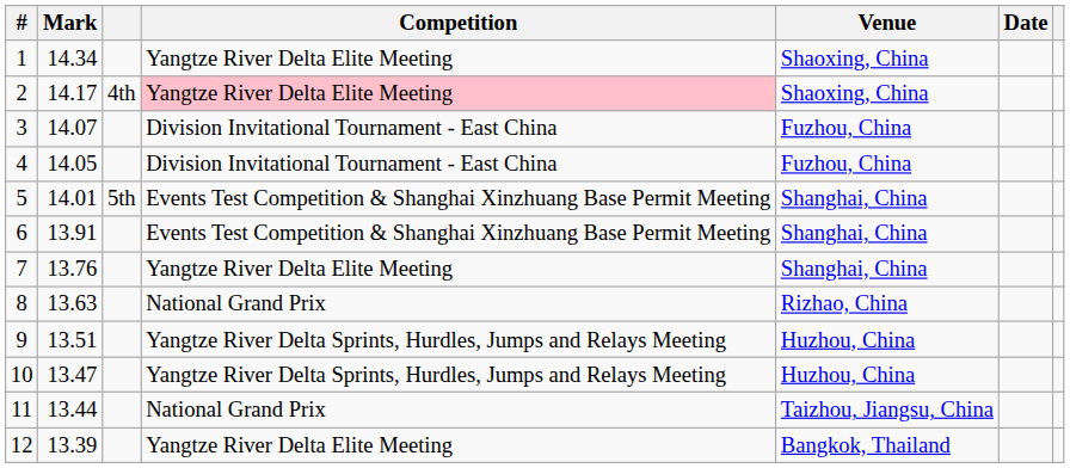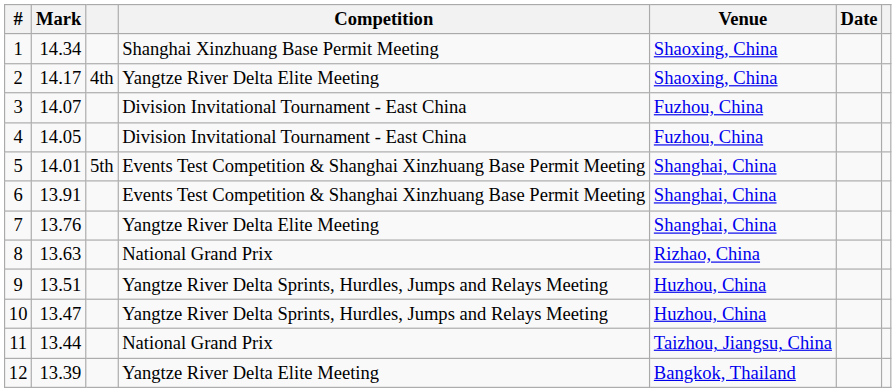 <table class="wikitable sortable">
 <tr>
 <th>#</th>
 <th>Mark</th>
 <th class=unsortable></th>
 <th>Competition</th>
 <th>Venue</th>
 <th>Date</th>
 <th class=unsortable></th>
 </tr>
 <tr>
 <td align=center>1</td>
 <td align=right>14.34 </td>
 <td> </td>
-<td>Yangtze River Delta Elite Meeting</td>
+<td>Shanghai Xinzhuang Base Permit Meeting</td>
 <td><a href='#'>Shaoxing, China</a></td>
 <td align=right></td>
 <td></td>
 </tr>
 <tr>
 <td align=center>2</td>
 <td align=right>14.17 </td>
 <td>4th</td>
-<td style="background: pink;">Yangtze River Delta Elite Meeting</td>
+<td>Yangtze River Delta Elite Meeting</td>
 <td><a href='#'>Shaoxing, China</a></td>
 <td align=right></td>
 <td></td>
 </tr>
 <tr>
 <td align=center>3</td>
 <td align=right>14.07 </td>
 <td> </td>
 <td>Division Invitational Tournament - East China</td>
 <td><a href='#'>Fuzhou, China</a></td>
 <td align=right></td>
 <td></td>
 </tr>
 <tr>
 <td align=center>4</td>
 <td align=right>14.05 </td>
 <td></td>
 <td>Division Invitational Tournament - East China</td>
 <td><a href='#'>Fuzhou, China</a></td>
 <td align=right></td>
 <td></td>
 </tr>
 <tr>
 <td align=center>5</td>
 <td align=right>14.01 </td>
 <td>5th </td>
 <td>Events Test Competition & Shanghai Xinzhuang Base Permit Meeting</td>
 <td><a href='#'>Shanghai, China</a></td>
 <td align=right></td>
 <td></td>
 </tr>
 <tr>
 <td align=center>6</td>
 <td align=right>13.91 </td>
 <td></td>
 <td>Events Test Competition & Shanghai Xinzhuang Base Permit Meeting</td>
 <td><a href='#'>Shanghai, China</a></td>
 <td align=right></td>
 <td></td>
 </tr>
 <tr>
 <td align=center>7</td>
 <td align=right>13.76 </td>
 <td> </td>
 <td>Yangtze River Delta Elite Meeting</td>
 <td><a href='#'>Shanghai, China</a></td>
 <td align=right></td>
 <td></td>
 </tr>
 <tr>
 <td align=center>8</td>
 <td align=right>13.63 </td>
 <td> </td>
 <td>National Grand Prix</td>
 <td><a href='#'>Rizhao, China</a></td>
 <td align=right></td>
 <td></td>
 </tr>
 <tr>
 <td align=center>9</td>
 <td align=right>13.51 </td>
 <td> </td>
 <td>Yangtze River Delta Sprints, Hurdles, Jumps and Relays Meeting</td>
 <td><a href='#'>Huzhou, China</a></td>
 <td align=right></td>
 <td></td>
 </tr>
 <tr>
 <td align=center>10</td>
 <td align=right>13.47 </td>
 <td></td>
 <td>Yangtze River Delta Sprints, Hurdles, Jumps and Relays Meeting</td>
 <td><a href='#'>Huzhou, China</a></td>
 <td align=right></td>
 <td></td>
 </tr>
 <tr>
 <td align=center>11</td>
 <td align=right>13.44 </td>
 <td></td>
 <td>National Grand Prix</td>
 <td><a href='#'>Taizhou, Jiangsu, China</a></td>
 <td align=right></td>
 <td></td>
 </tr>
 <tr>
 <td align=center>12</td>
 <td align=right>13.39 </td>
 <td></td>
 <td>Yangtze River Delta Elite Meeting</td>
 <td><a href='#'>Bangkok, Thailand</a></td>
 <td align=right><a href='#'></a></td>
 <td></td>
 </tr>
 </table>
